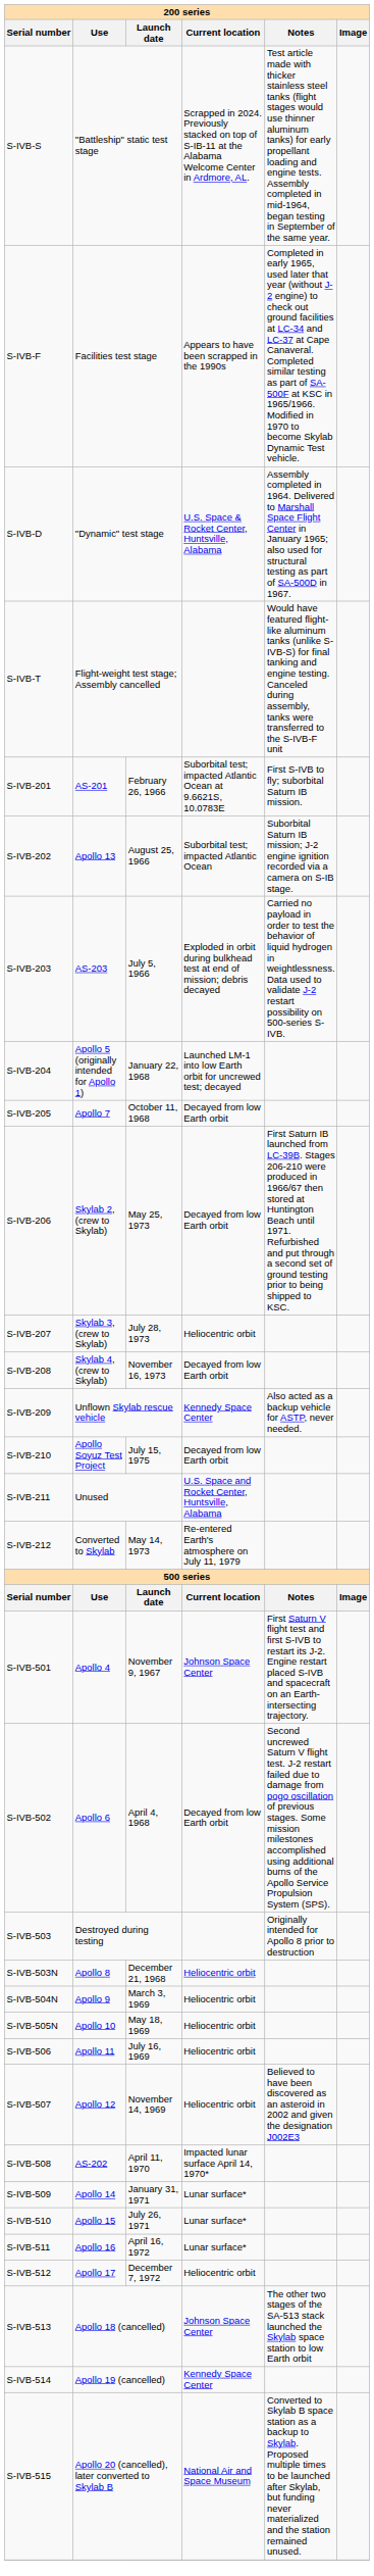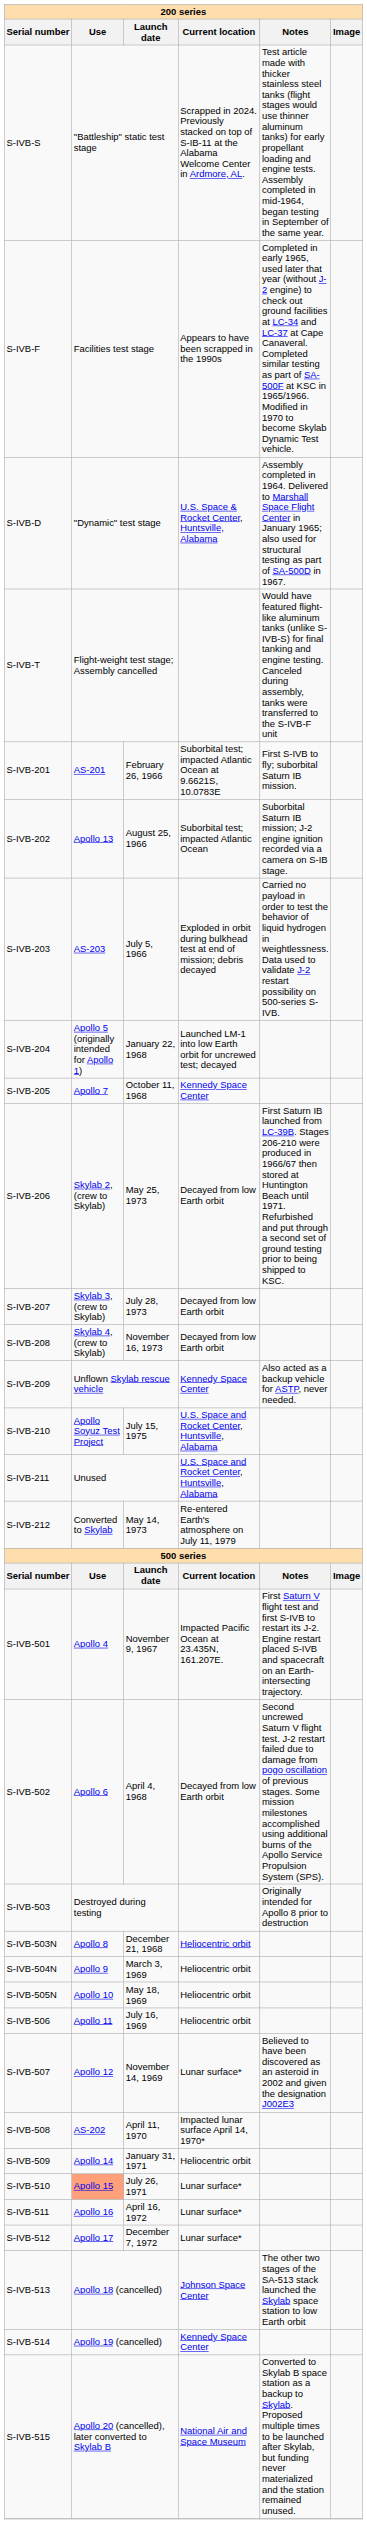 <table class="wikitable">
 <tr>
 <th colspan="6" style="background-color:#ffdead;">200 series</th>
 </tr>
 <tr>
 <th>Serial number</th>
 <th width="120px">Use</th>
 <th width="150px">Launch date</th>
 <th width="400px">Current location</th>
 <th>Notes</th>
 <th>Image</th>
 </tr>
 <tr>
 <td>S-IVB-S</td>
 <td colspan=2>"Battleship" static test stage</td>
 <td>Scrapped in 2024. Previously stacked on top of S-IB-11 at the Alabama Welcome Center in <a href='#'>Ardmore, AL</a>.</td>
 <td>Test article made with thicker stainless steel tanks (flight stages would use thinner aluminum tanks) for early propellant loading and engine tests. Assembly completed in mid-1964, began testing in September of the same year.</td>
 <td></td>
 </tr>
 <tr>
 <td>S-IVB-F</td>
 <td colspan=2>Facilities test stage</td>
 <td>Appears to have been scrapped in the 1990s</td>
 <td>Completed in early 1965, used later that year (without <a href='#'>J-2</a> engine) to check out ground facilities at <a href='#'>LC-34</a> and <a href='#'>LC-37</a> at Cape Canaveral. Completed similar testing as part of <a href='#'>SA-500F</a> at KSC in 1965/1966. Modified in 1970 to become Skylab Dynamic Test vehicle.</td>
 <td></td>
 </tr>
 <tr>
 <td>S-IVB-D</td>
 <td colspan=2>"Dynamic" test stage</td>
 <td><a href='#'>U.S. Space & Rocket Center</a>, <a href='#'>Huntsville, Alabama</a></td>
 <td>Assembly completed in 1964. Delivered to <a href='#'>Marshall Space Flight Center</a> in January 1965; also used for structural testing as part of <a href='#'>SA-500D</a> in 1967.</td>
 <td></td>
 </tr>
 <tr>
 <td>S-IVB-T</td>
 <td colspan=2>Flight-weight test stage; Assembly cancelled</td>
 <td></td>
 <td>Would have featured flight-like aluminum tanks (unlike S-IVB-S) for final tanking and engine testing. Canceled during assembly, tanks were transferred to the S-IVB-F unit</td>
 <td></td>
 </tr>
 <tr>
 <td>S-IVB-201</td>
 <td><a href='#'>AS-201</a></td>
 <td>February 26, 1966</td>
 <td>Suborbital test; impacted Atlantic Ocean at 9.6621S, 10.0783E</td>
 <td>First S-IVB to fly; suborbital Saturn IB mission.</td>
 <td></td>
 </tr>
 <tr>
 <td>S-IVB-202</td>
 <td><a href='#'>Apollo 13</a></td>
 <td>August 25, 1966</td>
 <td>Suborbital test; impacted Atlantic Ocean</td>
 <td>Suborbital Saturn IB mission; J-2 engine ignition recorded via a camera on S-IB stage.</td>
 <td></td>
 </tr>
 <tr>
 <td>S-IVB-203</td>
 <td><a href='#'>AS-203</a></td>
 <td>July 5, 1966</td>
 <td>Exploded in orbit during bulkhead test at end of mission; debris decayed</td>
 <td>Carried no payload in order to test the behavior of liquid hydrogen in weightlessness. Data used to validate <a href='#'>J-2</a> restart possibility on 500-series S-IVB.</td>
 <td></td>
 </tr>
 <tr>
 <td>S-IVB-204</td>
 <td><a href='#'>Apollo 5</a> (originally intended for <a href='#'>Apollo 1</a>)</td>
 <td>January 22, 1968</td>
 <td>Launched LM-1 into low Earth orbit for uncrewed test; decayed</td>
 <td></td>
 <td></td>
 </tr>
 <tr>
 <td>S-IVB-205</td>
 <td><a href='#'>Apollo 7</a></td>
 <td>October 11, 1968</td>
-<td>Decayed from low Earth orbit</td>
+<td><a href='#'>Kennedy Space Center</a></td>
 <td></td>
 <td></td>
 </tr>
 <tr>
 <td>S-IVB-206</td>
 <td><a href='#'>Skylab 2</a>, (crew to Skylab)</td>
 <td>May 25, 1973</td>
 <td>Decayed from low Earth orbit</td>
 <td>First Saturn IB launched from <a href='#'>LC-39B</a>. Stages 206-210 were produced in 1966/67 then stored at Huntington Beach until 1971. Refurbished and put through a second set of ground testing prior to being shipped to KSC.</td>
 <td></td>
 </tr>
 <tr>
 <td>S-IVB-207</td>
 <td><a href='#'>Skylab 3</a>, (crew to Skylab)</td>
 <td>July 28, 1973</td>
-<td>Heliocentric orbit</td>
+<td>Decayed from low Earth orbit</td>
 <td></td>
 <td></td>
 </tr>
 <tr>
 <td>S-IVB-208</td>
 <td><a href='#'>Skylab 4</a>, (crew to Skylab)</td>
 <td>November 16, 1973</td>
 <td>Decayed from low Earth orbit</td>
 <td></td>
 <td></td>
 </tr>
 <tr>
 <td>S-IVB-209</td>
 <td colspan=2>Unflown <a href='#'>Skylab rescue vehicle</a></td>
 <td><a href='#'>Kennedy Space Center</a></td>
 <td>Also acted as a backup vehicle for <a href='#'>ASTP</a>, never needed.</td>
 <td></td>
 </tr>
 <tr>
 <td>S-IVB-210</td>
 <td><a href='#'>Apollo Soyuz Test Project</a></td>
 <td>July 15, 1975</td>
-<td>Decayed from low Earth orbit</td>
+<td><a href='#'>U.S. Space and Rocket Center</a>, <a href='#'>Huntsville</a>, <a href='#'>Alabama</a></td>
 <td></td>
 <td></td>
 </tr>
 <tr>
 <td>S-IVB-211</td>
 <td colspan=2>Unused</td>
 <td><a href='#'>U.S. Space and Rocket Center</a>, <a href='#'>Huntsville</a>, <a href='#'>Alabama</a></td>
 <td></td>
 <td></td>
 </tr>
 <tr>
 <td>S-IVB-212</td>
 <td>Converted to <a href='#'>Skylab</a></td>
 <td>May 14, 1973</td>
 <td>Re-entered Earth's atmosphere on July 11, 1979</td>
 <td></td>
 <td></td>
 </tr>
 <tr>
 <th colspan="6" style="background-color:#ffdead;">500 series</th>
 </tr>
 <tr>
 <th>Serial number</th>
 <th width="120px">Use</th>
 <th width="150px">Launch date</th>
 <th width="400px">Current location</th>
 <th>Notes</th>
 <th>Image</th>
 </tr>
 <tr>
 <td>S-IVB-501</td>
 <td><a href='#'>Apollo 4</a></td>
 <td>November 9, 1967</td>
-<td><a href='#'>Johnson Space Center</a></td>
+<td>Impacted Pacific Ocean at 23.435N, 161.207E.</td>
 <td>First <a href='#'>Saturn V</a> flight test and first S-IVB to restart its J-2. Engine restart placed S-IVB and spacecraft on an Earth-intersecting trajectory.</td>
 <td></td>
 </tr>
 <tr>
 <td>S-IVB-502</td>
 <td><a href='#'>Apollo 6</a></td>
 <td>April 4, 1968</td>
 <td>Decayed from low Earth orbit</td>
 <td>Second uncrewed Saturn V flight test. J-2 restart failed due to damage from <a href='#'>pogo oscillation</a> of previous stages. Some mission milestones accomplished using additional burns of the Apollo Service Propulsion System (SPS).</td>
 <td></td>
 </tr>
 <tr>
 <td>S-IVB-503</td>
 <td colspan=2>Destroyed during testing</td>
 <td></td>
 <td>Originally intended for Apollo 8 prior to destruction</td>
 <td></td>
 </tr>
 <tr>
 <td>S-IVB-503N</td>
 <td><a href='#'>Apollo 8</a></td>
 <td>December 21, 1968</td>
 <td><a href='#'>Heliocentric orbit</a></td>
 <td></td>
 <td></td>
 </tr>
 <tr>
 <td>S-IVB-504N</td>
 <td><a href='#'>Apollo 9</a></td>
 <td>March 3, 1969</td>
 <td>Heliocentric orbit</td>
 <td></td>
 <td></td>
 </tr>
 <tr>
 <td>S-IVB-505N</td>
 <td><a href='#'>Apollo 10</a></td>
 <td>May 18, 1969</td>
 <td>Heliocentric orbit</td>
 <td></td>
 <td></td>
 </tr>
 <tr>
 <td>S-IVB-506</td>
 <td><a href='#'>Apollo 11</a></td>
 <td>July 16, 1969</td>
 <td>Heliocentric orbit</td>
 <td></td>
 <td></td>
 </tr>
 <tr>
 <td>S-IVB-507</td>
 <td><a href='#'>Apollo 12</a></td>
 <td>November 14, 1969</td>
-<td>Heliocentric orbit</td>
+<td>Lunar surface*</td>
 <td>Believed to have been discovered as an asteroid in 2002 and given the designation <a href='#'>J002E3</a></td>
 <td></td>
 </tr>
 <tr>
 <td>S-IVB-508</td>
 <td><a href='#'>AS-202</a></td>
 <td>April 11, 1970</td>
 <td>Impacted lunar surface April 14, 1970*</td>
 <td></td>
 <td></td>
 </tr>
 <tr>
 <td>S-IVB-509</td>
 <td><a href='#'>Apollo 14</a></td>
 <td>January 31, 1971</td>
-<td>Lunar surface*</td>
+<td>Heliocentric orbit</td>
 <td></td>
 <td></td>
 </tr>
 <tr>
 <td>S-IVB-510</td>
-<td><a href='#'>Apollo 15</a></td>
+<td style="background: lightsalmon;"><a href='#'>Apollo 15</a></td>
 <td>July 26, 1971</td>
 <td>Lunar surface*</td>
 <td></td>
 <td></td>
 </tr>
 <tr>
 <td>S-IVB-511</td>
 <td><a href='#'>Apollo 16</a></td>
 <td>April 16, 1972</td>
 <td>Lunar surface*</td>
 <td></td>
 <td></td>
 </tr>
 <tr>
 <td>S-IVB-512</td>
 <td><a href='#'>Apollo 17</a></td>
 <td>December 7, 1972</td>
-<td>Heliocentric orbit</td>
+<td>Lunar surface*</td>
 <td></td>
 <td></td>
 </tr>
 <tr>
 <td>S-IVB-513</td>
 <td colspan=2><a href='#'>Apollo 18</a> (cancelled)</td>
 <td><a href='#'>Johnson Space Center</a></td>
 <td>The other two stages of the SA-513 stack launched the <a href='#'>Skylab</a> space station to low Earth orbit</td>
 <td></td>
 </tr>
 <tr>
 <td>S-IVB-514</td>
 <td colspan=2><a href='#'>Apollo 19</a> (cancelled)</td>
 <td><a href='#'>Kennedy Space Center</a></td>
 <td></td>
 <td></td>
 </tr>
 <tr>
 <td>S-IVB-515</td>
 <td colspan=2><a href='#'>Apollo 20</a> (cancelled), later converted to <a href='#'>Skylab B</a></td>
 <td><a href='#'>National Air and Space Museum</a></td>
 <td>Converted to Skylab B space station as a backup to <a href='#'>Skylab</a>. Proposed multiple times to be launched after Skylab, but funding never materialized and the station remained unused.</td>
 <td></td>
 </tr>
 <tr>
 </tr>
 </table>
